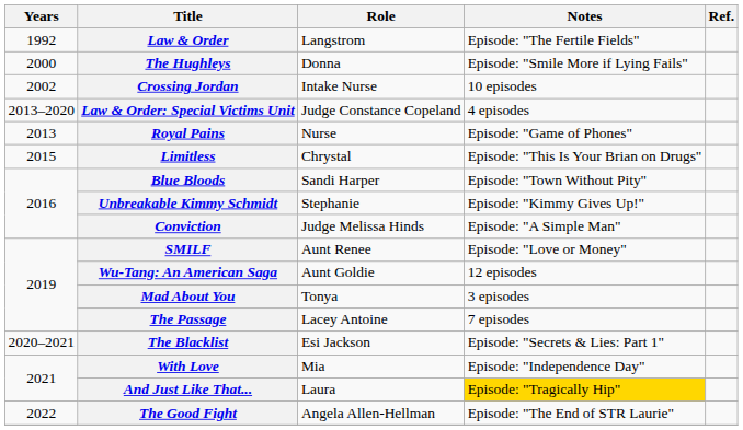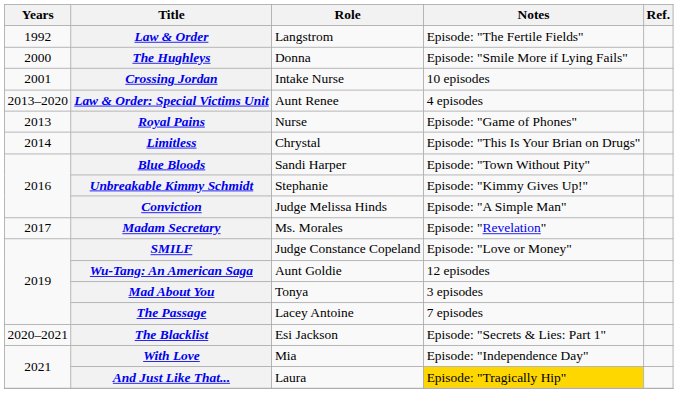 <table class="wikitable plainrowheaders sortable">
 <tr>
 <th scope="col">Years</th>
 <th scope="col">Title</th>
 <th scope="col">Role</th>
 <th scope="col">Notes</th>
 <th class=unsortable>Ref.</th>
 </tr>
 <tr>
 <td style="text-align:center;">1992</td>
 <th scope="row"><em><a href='#'>Law & Order</a></em></th>
 <td>Langstrom</td>
 <td>Episode: "The Fertile Fields"</td>
 <td style="text-align:center;"></td>
 </tr>
 <tr>
 <td style="text-align:center;">2000</td>
 <th scope="row"><em><a href='#'>The Hughleys</a></em></th>
 <td>Donna</td>
 <td>Episode: "Smile More if Lying Fails"</td>
 <td style="text-align:center;"></td>
 </tr>
 <tr>
-<td style="text-align:center;">2002</td>
+<td style="text-align:center;">2001</td>
 <th scope="row"><em><a href='#'>Crossing Jordan</a></em></th>
 <td>Intake Nurse</td>
 <td>10 episodes</td>
 <td style="text-align:center;"></td>
 </tr>
 <tr>
 <td style="text-align:center;">2013–2020</td>
 <th scope="row"><em><a href='#'>Law & Order: Special Victims Unit</a></em></th>
-<td>Judge Constance Copeland</td>
+<td>Aunt Renee</td>
 <td>4 episodes</td>
 <td style="text-align:center;"></td>
 </tr>
 <tr>
 <td style="text-align:center;">2013</td>
 <th scope="row"><em><a href='#'>Royal Pains</a></em></th>
 <td>Nurse</td>
 <td>Episode: "Game of Phones"</td>
 <td style="text-align:center;"></td>
 </tr>
 <tr>
-<td style="text-align:center;">2015</td>
+<td style="text-align:center;">2014</td>
 <th scope="row"><a href='#'><em>Limitless</em></a></th>
 <td>Chrystal</td>
 <td>Episode: "This Is Your Brian on Drugs"</td>
 <td style="text-align:center;"></td>
 </tr>
 <tr>
 <td rowspan="3", style="text-align:center;">2016</td>
 <th scope="row"><a href='#'><em>Blue Bloods</em></a></th>
 <td>Sandi Harper</td>
 <td>Episode: "Town Without Pity"</td>
 <td style="text-align:center;"></td>
 </tr>
 <tr>
 <th scope="row"><em><a href='#'>Unbreakable Kimmy Schmidt</a></em></th>
 <td>Stephanie</td>
 <td>Episode: "Kimmy Gives Up!"</td>
 <td style="text-align:center;"></td>
 </tr>
 <tr>
 <th scope="row"><a href='#'><em>Conviction</em></a></th>
 <td>Judge Melissa Hinds</td>
 <td>Episode: "A Simple Man"</td>
 <td style="text-align:center;"></td>
 </tr>
 <tr>
+<td style="text-align:center;">2017</td>
+<th scope="row"><a href='#'><em>Madam Secretary</em></a></th>
+<td>Ms. Morales</td>
+<td>Episode: "<a href='#'>Revelation</a>"</td>
+<td style="text-align:center;"></td>
+</tr>
+<tr>
 <td rowspan="4" style="text-align:center;">2019</td>
 <th scope="row"><em><a href='#'>SMILF</a></em></th>
-<td>Aunt Renee</td>
+<td>Judge Constance Copeland</td>
 <td>Episode: "Love or Money"</td>
 <td style="text-align:center;"></td>
 </tr>
 <tr>
 <th scope="row"><em><a href='#'>Wu-Tang: An American Saga</a></em></th>
 <td>Aunt Goldie</td>
 <td>12 episodes</td>
 <td style="text-align:center;"></td>
 </tr>
 <tr>
 <th scope="row"><em><a href='#'>Mad About You</a></em></th>
 <td>Tonya</td>
 <td>3 episodes</td>
 <td style="text-align:center;"></td>
 </tr>
 <tr>
 <th scope="row"><a href='#'><em>The Passage</em></a></th>
 <td>Lacey Antoine</td>
 <td>7 episodes</td>
 <td style="text-align:center;"></td>
 </tr>
 <tr>
 <td style="text-align:center;">2020–2021</td>
 <th scope="row"><em><a href='#'>The Blacklist</a></em></th>
 <td>Esi Jackson</td>
 <td>Episode: "Secrets & Lies: Part 1"</td>
 <td style="text-align:center;"></td>
 </tr>
 <tr>
 <td rowspan="2" style="text-align:center;">2021</td>
 <th scope="row"><a href='#'><em>With Love</em></a></th>
 <td>Mia</td>
 <td>Episode: "Independence Day"</td>
 <td style="text-align:center;"></td>
 </tr>
 <tr>
 <th scope="row"><em><a href='#'>And Just Like That...</a></em></th>
 <td>Laura</td>
 <td style="background: gold;">Episode: "Tragically Hip"</td>
 <td style="text-align:center;"></td>
 </tr>
 <tr>
-<td style="text-align:center;">2022</td>
-<th scope="row"><em><a href='#'>The Good Fight</a></em></th>
-<td>Angela Allen-Hellman</td>
-<td>Episode: "The End of STR Laurie"</td>
-<td style="text-align:center;"></td>
-</tr>
-<tr>
 </tr>
 </table>
